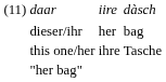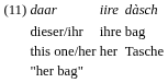 <table>
 <tr>
 <td>(11)</td>
 <td><em>daar</em></td>
 <td><em>iire</em></td>
 <td><em>dàsch</em></td>
 </tr>
 <tr>
 <td></td>
 <td></td>
 <td></td>
 <td></td>
 </tr>
 <tr>
 <td></td>
 <td>dieser/ihr</td>
-<td>her</td>
+<td>ihre</td>
 <td>bag</td>
 </tr>
 <tr>
 <td></td>
 <td>this one/her</td>
-<td>ihre</td>
+<td>her</td>
 <td>Tasche</td>
 </tr>
 <tr>
 <td></td>
 <td colspan="3">"her bag"</td>
 </tr>
 </table>
